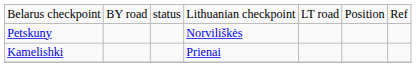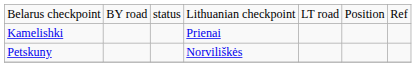 <table class="wikitable">
 <tr>
 <td>Belarus checkpoint</td>
 <td>BY road</td>
 <td>status</td>
 <td>Lithuanian checkpoint</td>
 <td>LT road</td>
 <td>Position</td>
 <td>Ref</td>
 </tr>
 <tr>
+<td><a href='#'>Kamelishki</a></td>
+<td></td>
+<td></td>
+<td><a href='#'>Prienai</a></td>
+<td></td>
+<td></td>
+<td></td>
+</tr>
+<tr>
 <td><a href='#'>Petskuny</a></td>
 <td></td>
 <td></td>
 <td><a href='#'>Norviliškės</a></td>
 <td></td>
 <td></td>
 <td></td>
 </tr>
 <tr>
-<td><a href='#'>Kamelishki</a></td>
-<td></td>
-<td></td>
-<td><a href='#'>Prienai</a></td>
-<td></td>
-<td></td>
-<td></td>
-</tr>
-<tr>
 </tr>
 </table>
